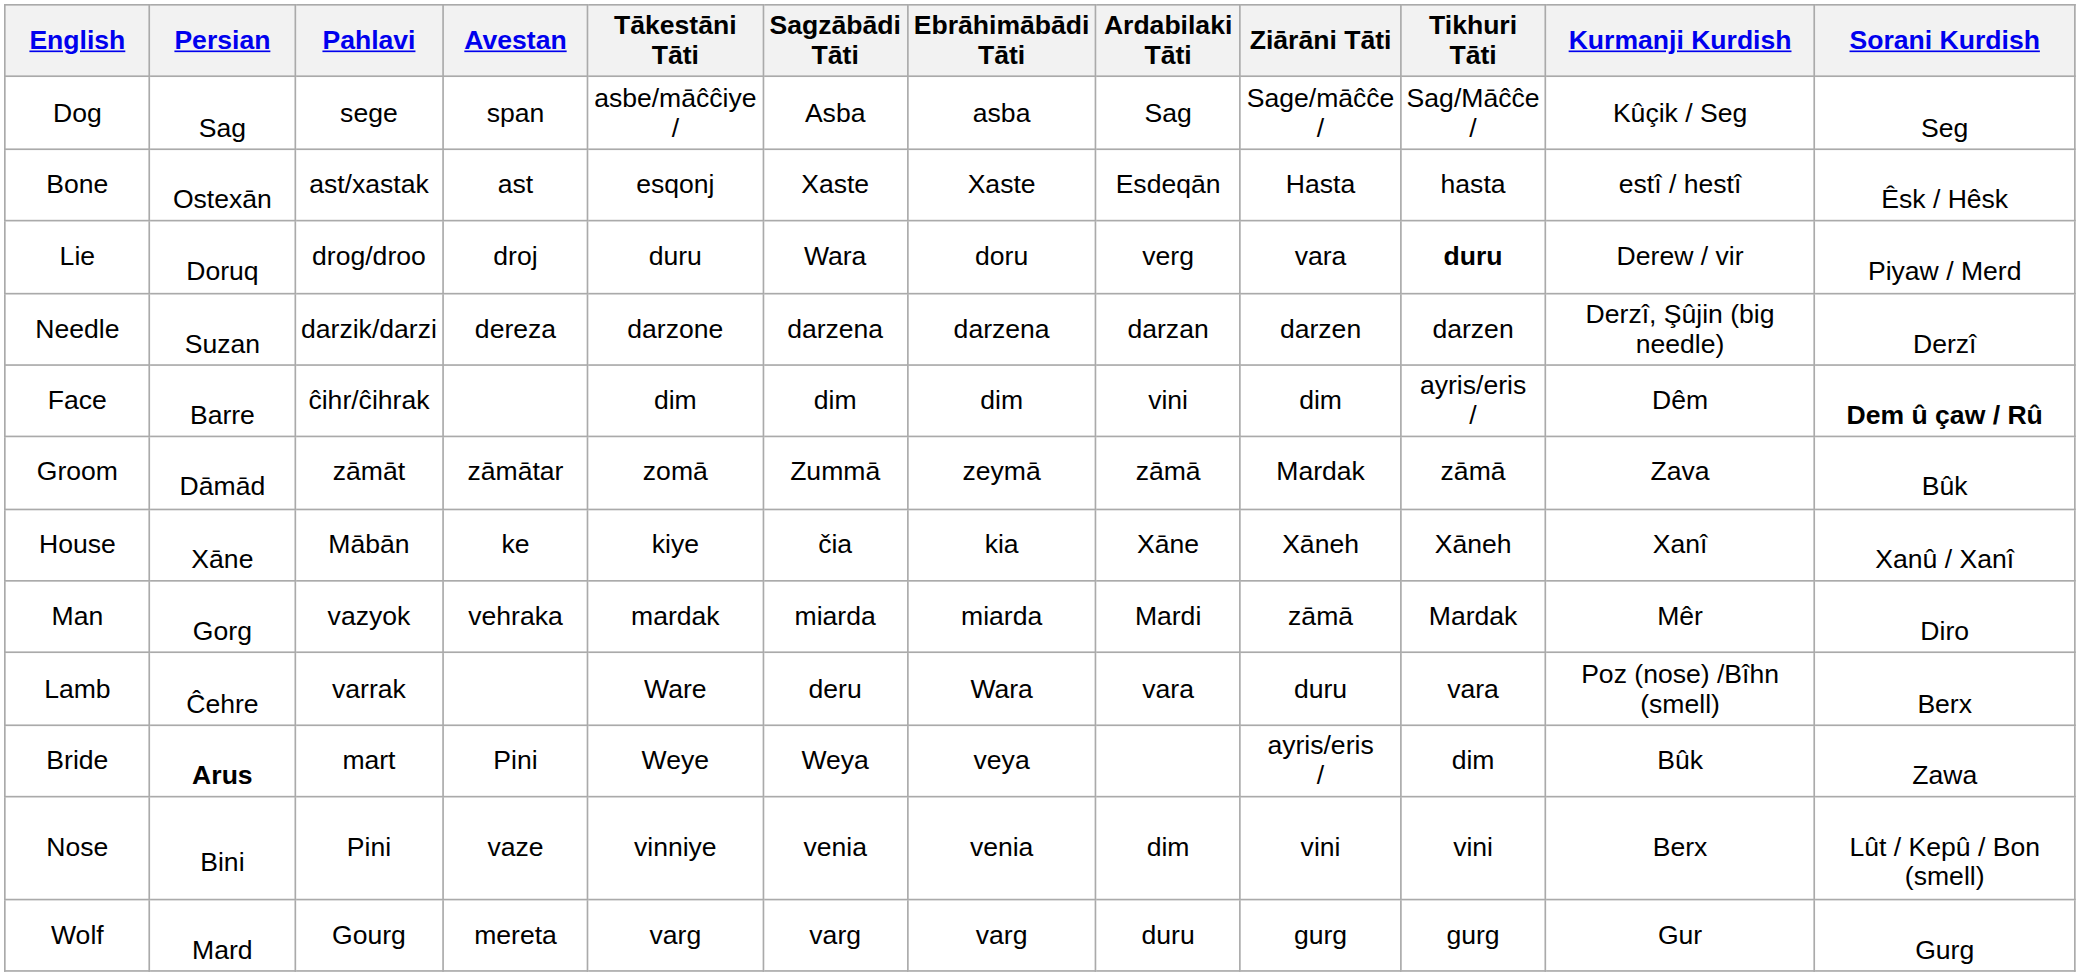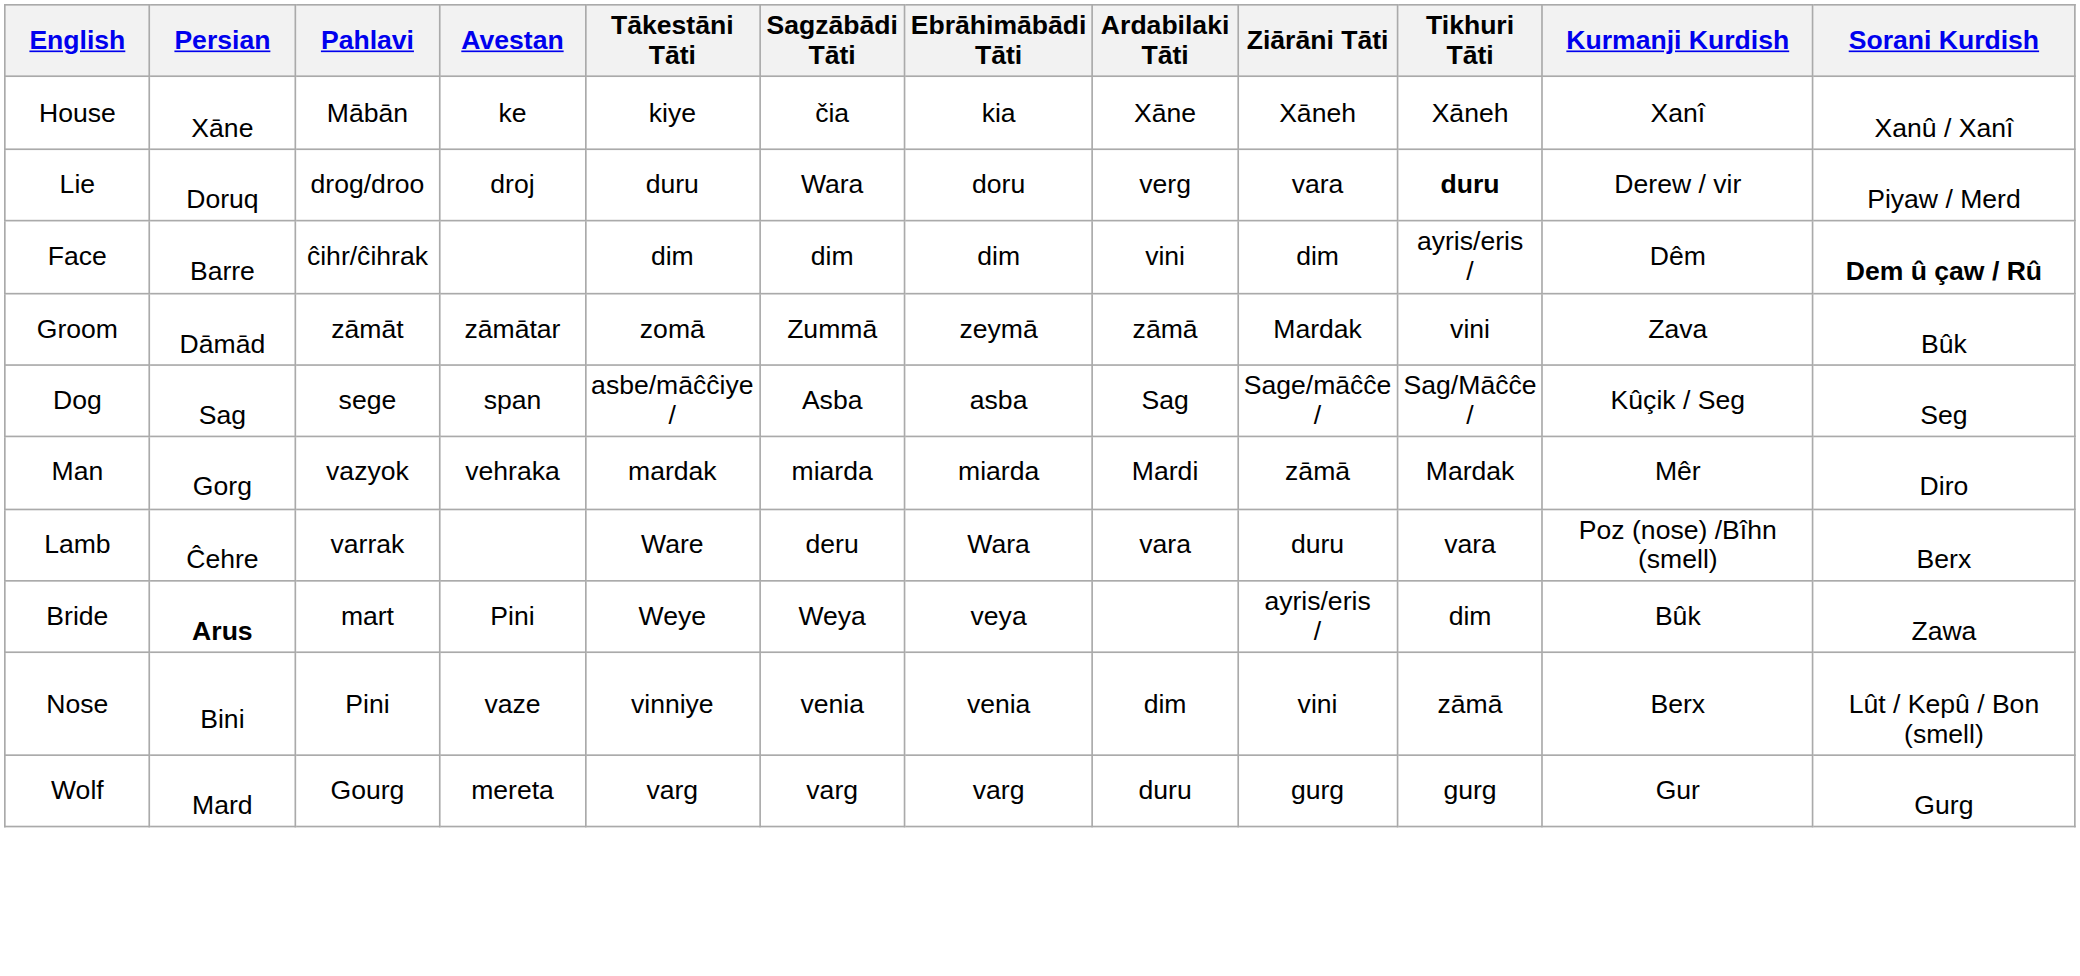 <table class="wikitable" style="border:1px solid #aaa; border-collapse:collapse; text-align: center; background:white;">
 <tr>
 <th style="width:80px;"><a href='#'>English</a></th>
 <th style="width:80px;"><a href='#'>Persian</a></th>
 <th style="width:80px;"><a href='#'>Pahlavi</a></th>
 <th style="width:80px;"><a href='#'>Avestan</a></th>
 <th style="width:80px;">Tākestāni Tāti</th>
 <th style="width:80px;">Sagzābādi Tāti</th>
 <th style="width:80px;">Ebrāhimābādi Tāti</th>
 <th style="width:80px;">Ardabilaki Tāti</th>
 <th style="width:80px;">Ziārāni Tāti</th>
 <th style="width:80px;">Tikhuri Tāti</th>
 <th><a href='#'>Kurmanji Kurdish</a></th>
 <th><a href='#'>Sorani Kurdish</a></th>
 </tr>
 <tr>
-<td>Dog</td>
-<td><br>Sag</td>
-<td>sege</td>
-<td>span</td>
-<td>asbe/māĉĉiye<br>/</td>
-<td>Asba<br></td>
-<td>asba<br></td>
-<td>Sag<br></td>
-<td>Sage/māĉĉe<br>/</td>
-<td>Sag/Māĉĉe<br>/</td>
-<td>Kûçik / Seg</td>
-<td><br>Seg</td>
-</tr>
-<tr>
-<td>Bone</td>
-<td><br>Ostexān</td>
-<td>ast/xastak</td>
-<td>ast</td>
-<td>esqonj<br></td>
-<td>Xaste<br></td>
-<td>Xaste<br></td>
-<td>Esdeqān<br></td>
-<td>Hasta<br></td>
-<td>hasta<br></td>
-<td>estî / hestî</td>
-<td><br>Êsk / Hêsk</td>
+<td>House</td>
+<td><br>Xāne</td>
+<td>Mābān</td>
+<td>ke</td>
+<td>kiye<br></td>
+<td>čia<br></td>
+<td>kia<br></td>
+<td>Xāne<br></td>
+<td>Xāneh<br></td>
+<td>Xāneh<br></td>
+<td>Xanî</td>
+<td><br>Xanû / Xanî</td>
 </tr>
 <tr>
 <td>Lie</td>
 <td><br>Doruq</td>
 <td>drog/droo</td>
 <td>droj</td>
 <td>duru<br></td>
 <td>Wara<br></td>
 <td>doru<br></td>
 <td>verg<br></td>
 <td>vara<br></td>
 <td><strong>duru<br></strong></td>
 <td>Derew / vir</td>
 <td><br>Piyaw / Merd</td>
-</tr>
-<tr>
-<td>Needle</td>
-<td><br>Suzan</td>
-<td>darzik/darzi</td>
-<td>dereza</td>
-<td>darzone<br></td>
-<td>darzena<br></td>
-<td>darzena<br></td>
-<td>darzan<br></td>
-<td>darzen<br></td>
-<td>darzen<br></td>
-<td>Derzî, Şûjin (big needle)</td>
-<td><br>Derzî</td>
 </tr>
 <tr>
 <td>Face</td>
 <td><br>Barre</td>
 <td>ĉihr/ĉihrak</td>
 <td></td>
 <td>dim<br></td>
 <td>dim<br></td>
 <td>dim<br></td>
 <td>vini<br></td>
 <td>dim<br></td>
 <td>ayris/eris<br>/</td>
 <td>Dêm</td>
 <td><strong><br>Dem û çaw / Rû</strong></td>
 </tr>
 <tr>
 <td>Groom</td>
 <td><br>Dāmād</td>
 <td>zāmāt</td>
 <td>zāmātar</td>
 <td>zomā<br></td>
 <td>Zummā<br></td>
 <td>zeymā<br></td>
 <td>zāmā<br></td>
 <td>Mardak<br></td>
-<td>zāmā<br></td>
+<td>vini<br></td>
 <td>Zava</td>
 <td><br>Bûk</td>
 </tr>
 <tr>
-<td>House</td>
-<td><br>Xāne</td>
-<td>Mābān</td>
-<td>ke</td>
-<td>kiye<br></td>
-<td>čia<br></td>
-<td>kia<br></td>
-<td>Xāne<br></td>
-<td>Xāneh<br></td>
-<td>Xāneh<br></td>
-<td>Xanî</td>
-<td><br>Xanû / Xanî</td>
+<td>Dog</td>
+<td><br>Sag</td>
+<td>sege</td>
+<td>span</td>
+<td>asbe/māĉĉiye<br>/</td>
+<td>Asba<br></td>
+<td>asba<br></td>
+<td>Sag<br></td>
+<td>Sage/māĉĉe<br>/</td>
+<td>Sag/Māĉĉe<br>/</td>
+<td>Kûçik / Seg</td>
+<td><br>Seg</td>
 </tr>
 <tr>
 <td>Man</td>
 <td><br>Gorg</td>
 <td>vazyok</td>
 <td>vehraka</td>
 <td>mardak<br></td>
 <td>miarda<br></td>
 <td>miarda<br></td>
 <td>Mardi<br></td>
 <td>zāmā<br></td>
 <td>Mardak<br></td>
 <td>Mêr</td>
 <td><br>Diro</td>
 </tr>
 <tr>
 <td>Lamb</td>
 <td><br>Ĉehre</td>
 <td>varrak</td>
 <td></td>
 <td>Ware<br></td>
 <td>deru<br></td>
 <td>Wara<br></td>
 <td>vara<br></td>
 <td>duru<br></td>
 <td>vara<br></td>
 <td>Poz (nose) /Bîhn (smell)</td>
 <td><br>Berx</td>
 </tr>
 <tr>
 <td>Bride</td>
 <td><strong><br>Arus</strong></td>
 <td>mart</td>
 <td>Pini</td>
 <td>Weye<br></td>
 <td>Weya<br></td>
 <td>veya<br></td>
 <td></td>
 <td>ayris/eris<br>/</td>
 <td>dim<br></td>
 <td>Bûk</td>
 <td><br>Zawa</td>
 </tr>
 <tr>
 <td>Nose</td>
 <td><br>Bini</td>
 <td>Pini</td>
 <td>vaze</td>
 <td>vinniye<br></td>
 <td>venia<br></td>
 <td>venia<br></td>
 <td>dim<br></td>
 <td>vini<br></td>
-<td>vini<br></td>
+<td>zāmā<br></td>
 <td>Berx</td>
 <td><br>Lût / Kepû / Bon (smell)</td>
 </tr>
 <tr>
 <td>Wolf</td>
 <td><br>Mard</td>
 <td>Gourg</td>
 <td>mereta</td>
 <td>varg<br></td>
 <td>varg<br></td>
 <td>varg<br></td>
 <td>duru<br></td>
 <td>gurg<br></td>
 <td>gurg<br></td>
 <td>Gur</td>
 <td><br>Gurg</td>
 </tr>
 </table>
